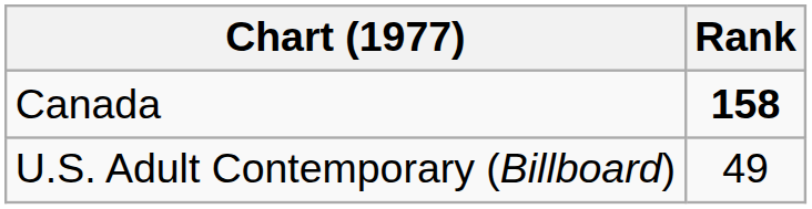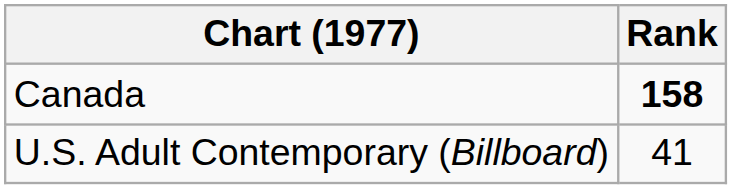 <table class="wikitable sortable">
 <tr>
 <th>Chart (1977)</th>
 <th>Rank</th>
 </tr>
 <tr>
 <td>Canada</td>
 <td style="text-align:center;"><strong>158</strong></td>
 </tr>
 <tr>
 <td>U.S. Adult Contemporary (<em>Billboard</em>)</td>
-<td style="text-align:center;">49</td>
+<td style="text-align:center;">41</td>
 </tr>
 </table>
